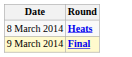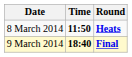 <table class="wikitable">
 <tr>
 <th>Date</th>
+<th>Time</th>
 <th>Round</th>
 </tr>
 <tr>
 <td>8 March 2014</td>
+<td><strong>11:50</strong></td>
 <td><strong><a href='#'>Heats</a></strong></td>
 </tr>
 <tr style=background:lemonchiffon>
 <td>9 March 2014</td>
+<td><strong>18:40</strong></td>
 <td><strong><a href='#'>Final</a></strong></td>
 </tr>
 </table>
